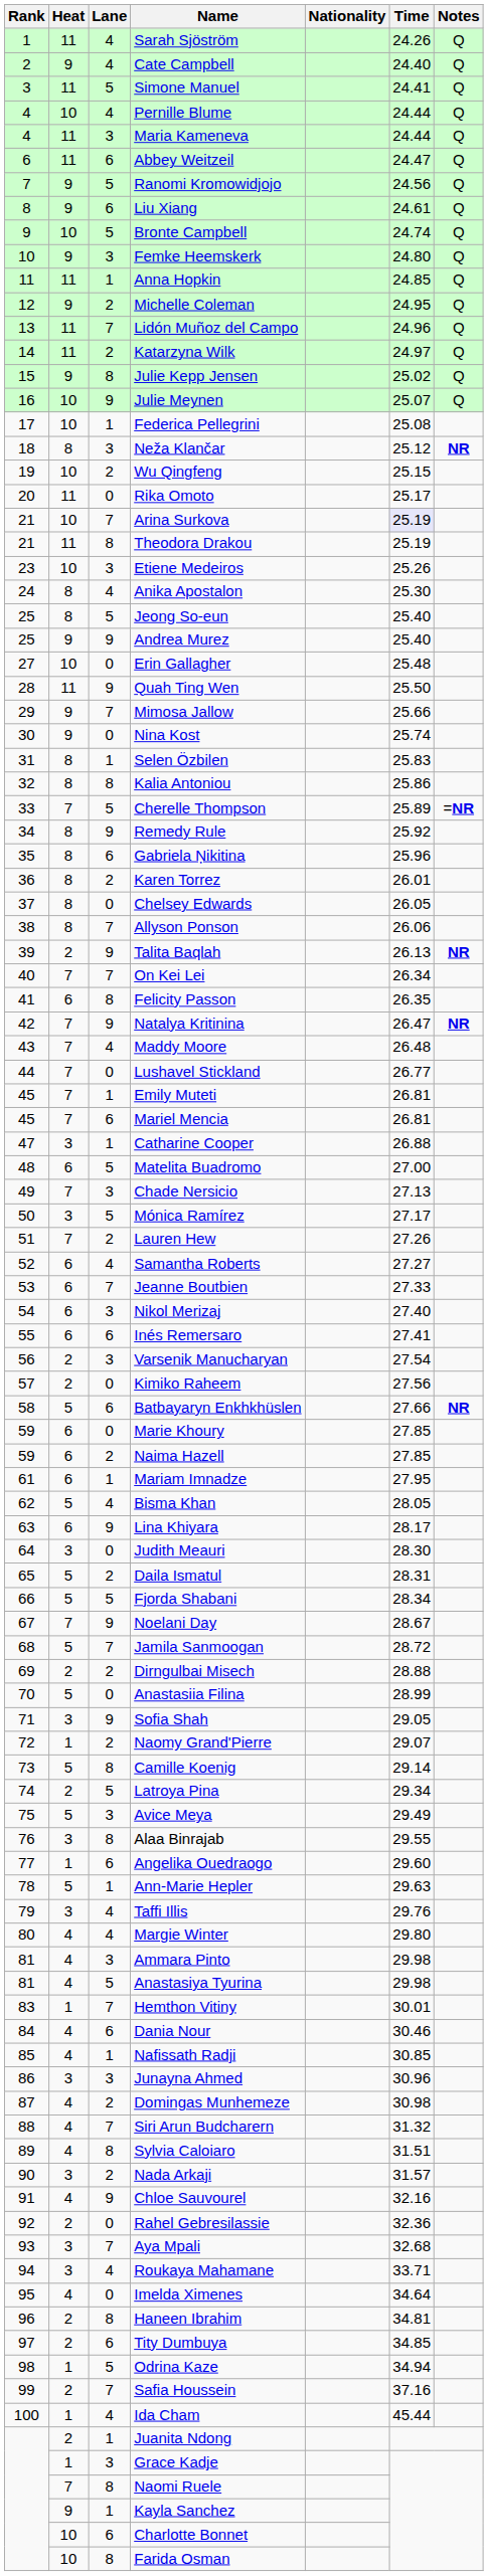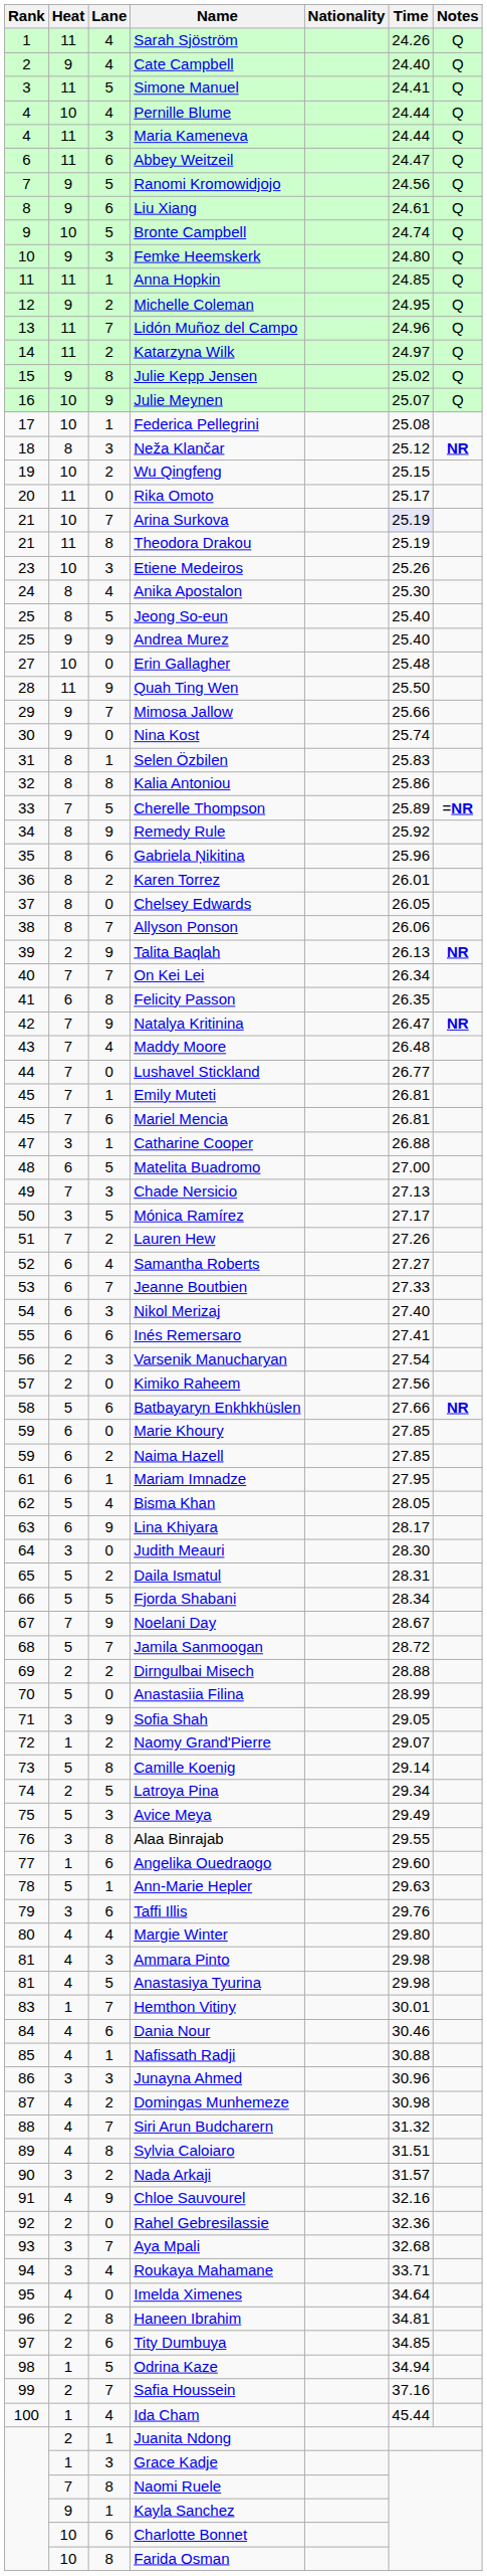 <table class="wikitable sortable" style="text-align:center">
 <tr>
 <th>Rank</th>
 <th>Heat</th>
 <th>Lane</th>
 <th>Name</th>
 <th>Nationality</th>
 <th>Time</th>
 <th>Notes</th>
 </tr>
 <tr bgcolor=ccffcc>
 <td>1</td>
 <td>11</td>
 <td>4</td>
 <td align=left><a href='#'>Sarah Sjöström</a></td>
 <td align=left></td>
 <td>24.26</td>
 <td>Q</td>
 </tr>
 <tr bgcolor=ccffcc>
 <td>2</td>
 <td>9</td>
 <td>4</td>
 <td align=left><a href='#'>Cate Campbell</a></td>
 <td align=left></td>
 <td>24.40</td>
 <td>Q</td>
 </tr>
 <tr bgcolor=ccffcc>
 <td>3</td>
 <td>11</td>
 <td>5</td>
 <td align=left><a href='#'>Simone Manuel</a></td>
 <td align=left></td>
 <td>24.41</td>
 <td>Q</td>
 </tr>
 <tr bgcolor=ccffcc>
 <td>4</td>
 <td>10</td>
 <td>4</td>
 <td align=left><a href='#'>Pernille Blume</a></td>
 <td align=left></td>
 <td>24.44</td>
 <td>Q</td>
 </tr>
 <tr bgcolor=ccffcc>
 <td>4</td>
 <td>11</td>
 <td>3</td>
 <td align=left><a href='#'>Maria Kameneva</a></td>
 <td align=left></td>
 <td>24.44</td>
 <td>Q</td>
 </tr>
 <tr bgcolor=ccffcc>
 <td>6</td>
 <td>11</td>
 <td>6</td>
 <td align=left><a href='#'>Abbey Weitzeil</a></td>
 <td align=left></td>
 <td>24.47</td>
 <td>Q</td>
 </tr>
 <tr bgcolor=ccffcc>
 <td>7</td>
 <td>9</td>
 <td>5</td>
 <td align=left><a href='#'>Ranomi Kromowidjojo</a></td>
 <td align=left></td>
 <td>24.56</td>
 <td>Q</td>
 </tr>
 <tr bgcolor=ccffcc>
 <td>8</td>
 <td>9</td>
 <td>6</td>
 <td align=left><a href='#'>Liu Xiang</a></td>
 <td align=left></td>
 <td>24.61</td>
 <td>Q</td>
 </tr>
 <tr bgcolor=ccffcc>
 <td>9</td>
 <td>10</td>
 <td>5</td>
 <td align=left><a href='#'>Bronte Campbell</a></td>
 <td align=left></td>
 <td>24.74</td>
 <td>Q</td>
 </tr>
 <tr bgcolor=ccffcc>
 <td>10</td>
 <td>9</td>
 <td>3</td>
 <td align=left><a href='#'>Femke Heemskerk</a></td>
 <td align=left></td>
 <td>24.80</td>
 <td>Q</td>
 </tr>
 <tr bgcolor=ccffcc>
 <td>11</td>
 <td>11</td>
 <td>1</td>
 <td align=left><a href='#'>Anna Hopkin</a></td>
 <td align=left></td>
 <td>24.85</td>
 <td>Q</td>
 </tr>
 <tr bgcolor=ccffcc>
 <td>12</td>
 <td>9</td>
 <td>2</td>
 <td align=left><a href='#'>Michelle Coleman</a></td>
 <td align=left></td>
 <td>24.95</td>
 <td>Q</td>
 </tr>
 <tr bgcolor=ccffcc>
 <td>13</td>
 <td>11</td>
 <td>7</td>
 <td align=left><a href='#'>Lidón Muñoz del Campo</a></td>
 <td align=left></td>
 <td>24.96</td>
 <td>Q</td>
 </tr>
 <tr bgcolor=ccffcc>
 <td>14</td>
 <td>11</td>
 <td>2</td>
 <td align=left><a href='#'>Katarzyna Wilk</a></td>
 <td align=left></td>
 <td>24.97</td>
 <td>Q</td>
 </tr>
 <tr bgcolor=ccffcc>
 <td>15</td>
 <td>9</td>
 <td>8</td>
 <td align=left><a href='#'>Julie Kepp Jensen</a></td>
 <td align=left></td>
 <td>25.02</td>
 <td>Q</td>
 </tr>
 <tr bgcolor=ccffcc>
 <td>16</td>
 <td>10</td>
 <td>9</td>
 <td align=left><a href='#'>Julie Meynen</a></td>
 <td align=left></td>
 <td>25.07</td>
 <td>Q</td>
 </tr>
 <tr>
 <td>17</td>
 <td>10</td>
 <td>1</td>
 <td align=left><a href='#'>Federica Pellegrini</a></td>
 <td align=left></td>
 <td>25.08</td>
 <td></td>
 </tr>
 <tr>
 <td>18</td>
 <td>8</td>
 <td>3</td>
 <td align=left><a href='#'>Neža Klančar</a></td>
 <td align=left></td>
 <td>25.12</td>
 <td><strong><a href='#'>NR</a></strong></td>
 </tr>
 <tr>
 <td>19</td>
 <td>10</td>
 <td>2</td>
 <td align=left><a href='#'>Wu Qingfeng</a></td>
 <td align=left></td>
 <td>25.15</td>
 <td></td>
 </tr>
 <tr>
 <td>20</td>
 <td>11</td>
 <td>0</td>
 <td align=left><a href='#'>Rika Omoto</a></td>
 <td align=left></td>
 <td>25.17</td>
 <td></td>
 </tr>
 <tr>
 <td>21</td>
 <td>10</td>
 <td>7</td>
 <td align=left><a href='#'>Arina Surkova</a></td>
 <td align=left></td>
 <td style="background: lavender;">25.19</td>
 <td></td>
 </tr>
 <tr>
 <td>21</td>
 <td>11</td>
 <td>8</td>
 <td align=left><a href='#'>Theodora Drakou</a></td>
 <td align=left></td>
 <td>25.19</td>
 <td></td>
 </tr>
 <tr>
 <td>23</td>
 <td>10</td>
 <td>3</td>
 <td align=left><a href='#'>Etiene Medeiros</a></td>
 <td align=left></td>
 <td>25.26</td>
 <td></td>
 </tr>
 <tr>
 <td>24</td>
 <td>8</td>
 <td>4</td>
 <td align=left><a href='#'>Anika Apostalon</a></td>
 <td align=left></td>
 <td>25.30</td>
 <td></td>
 </tr>
 <tr>
 <td>25</td>
 <td>8</td>
 <td>5</td>
 <td align=left><a href='#'>Jeong So-eun</a></td>
 <td align=left></td>
 <td>25.40</td>
 <td></td>
 </tr>
 <tr>
 <td>25</td>
 <td>9</td>
 <td>9</td>
 <td align=left><a href='#'>Andrea Murez</a></td>
 <td align=left></td>
 <td>25.40</td>
 <td></td>
 </tr>
 <tr>
 <td>27</td>
 <td>10</td>
 <td>0</td>
 <td align=left><a href='#'>Erin Gallagher</a></td>
 <td align=left></td>
 <td>25.48</td>
 <td></td>
 </tr>
 <tr>
 <td>28</td>
 <td>11</td>
 <td>9</td>
 <td align=left><a href='#'>Quah Ting Wen</a></td>
 <td align=left></td>
 <td>25.50</td>
 <td></td>
 </tr>
 <tr>
 <td>29</td>
 <td>9</td>
 <td>7</td>
 <td align=left><a href='#'>Mimosa Jallow</a></td>
 <td align=left></td>
 <td>25.66</td>
 <td></td>
 </tr>
 <tr>
 <td>30</td>
 <td>9</td>
 <td>0</td>
 <td align=left><a href='#'>Nina Kost</a></td>
 <td align=left></td>
 <td>25.74</td>
 <td></td>
 </tr>
 <tr>
 <td>31</td>
 <td>8</td>
 <td>1</td>
 <td align=left><a href='#'>Selen Özbilen</a></td>
 <td align=left></td>
 <td>25.83</td>
 <td></td>
 </tr>
 <tr>
 <td>32</td>
 <td>8</td>
 <td>8</td>
 <td align=left><a href='#'>Kalia Antoniou</a></td>
 <td align=left></td>
 <td>25.86</td>
 <td></td>
 </tr>
 <tr>
 <td>33</td>
 <td>7</td>
 <td>5</td>
 <td align=left><a href='#'>Cherelle Thompson</a></td>
 <td align=left></td>
 <td>25.89</td>
 <td>=<strong><a href='#'>NR</a></strong></td>
 </tr>
 <tr>
 <td>34</td>
 <td>8</td>
 <td>9</td>
 <td align=left><a href='#'>Remedy Rule</a></td>
 <td align=left></td>
 <td>25.92</td>
 <td></td>
 </tr>
 <tr>
 <td>35</td>
 <td>8</td>
 <td>6</td>
 <td align=left><a href='#'>Gabriela Ņikitina</a></td>
 <td align=left></td>
 <td>25.96</td>
 <td></td>
 </tr>
 <tr>
 <td>36</td>
 <td>8</td>
 <td>2</td>
 <td align=left><a href='#'>Karen Torrez</a></td>
 <td align=left></td>
 <td>26.01</td>
 <td></td>
 </tr>
 <tr>
 <td>37</td>
 <td>8</td>
 <td>0</td>
 <td align=left><a href='#'>Chelsey Edwards</a></td>
 <td align=left></td>
 <td>26.05</td>
 <td></td>
 </tr>
 <tr>
 <td>38</td>
 <td>8</td>
 <td>7</td>
 <td align=left><a href='#'>Allyson Ponson</a></td>
 <td align=left></td>
 <td>26.06</td>
 <td></td>
 </tr>
 <tr>
 <td>39</td>
 <td>2</td>
 <td>9</td>
 <td align=left><a href='#'>Talita Baqlah</a></td>
 <td align=left></td>
 <td>26.13</td>
 <td><strong><a href='#'>NR</a></strong></td>
 </tr>
 <tr>
 <td>40</td>
 <td>7</td>
 <td>7</td>
 <td align=left><a href='#'>On Kei Lei</a></td>
 <td align=left></td>
 <td>26.34</td>
 <td></td>
 </tr>
 <tr>
 <td>41</td>
 <td>6</td>
 <td>8</td>
 <td align=left><a href='#'>Felicity Passon</a></td>
 <td align=left></td>
 <td>26.35</td>
 <td></td>
 </tr>
 <tr>
 <td>42</td>
 <td>7</td>
 <td>9</td>
 <td align=left><a href='#'>Natalya Kritinina</a></td>
 <td align=left></td>
 <td>26.47</td>
 <td><strong><a href='#'>NR</a></strong></td>
 </tr>
 <tr>
 <td>43</td>
 <td>7</td>
 <td>4</td>
 <td align=left><a href='#'>Maddy Moore</a></td>
 <td align=left></td>
 <td>26.48</td>
 <td></td>
 </tr>
 <tr>
 <td>44</td>
 <td>7</td>
 <td>0</td>
 <td align=left><a href='#'>Lushavel Stickland</a></td>
 <td align=left></td>
 <td>26.77</td>
 <td></td>
 </tr>
 <tr>
 <td>45</td>
 <td>7</td>
 <td>1</td>
 <td align=left><a href='#'>Emily Muteti</a></td>
 <td align=left></td>
 <td>26.81</td>
 <td></td>
 </tr>
 <tr>
 <td>45</td>
 <td>7</td>
 <td>6</td>
 <td align=left><a href='#'>Mariel Mencia</a></td>
 <td align=left></td>
 <td>26.81</td>
 <td></td>
 </tr>
 <tr>
 <td>47</td>
 <td>3</td>
 <td>1</td>
 <td align=left><a href='#'>Catharine Cooper</a></td>
 <td align=left></td>
 <td>26.88</td>
 <td></td>
 </tr>
 <tr>
 <td>48</td>
 <td>6</td>
 <td>5</td>
 <td align=left><a href='#'>Matelita Buadromo</a></td>
 <td align=left></td>
 <td>27.00</td>
 <td></td>
 </tr>
 <tr>
 <td>49</td>
 <td>7</td>
 <td>3</td>
 <td align=left><a href='#'>Chade Nersicio</a></td>
 <td align=left></td>
 <td>27.13</td>
 <td></td>
 </tr>
 <tr>
 <td>50</td>
 <td>3</td>
 <td>5</td>
 <td align=left><a href='#'>Mónica Ramírez</a></td>
 <td align=left></td>
 <td>27.17</td>
 <td></td>
 </tr>
 <tr>
 <td>51</td>
 <td>7</td>
 <td>2</td>
 <td align=left><a href='#'>Lauren Hew</a></td>
 <td align=left></td>
 <td>27.26</td>
 <td></td>
 </tr>
 <tr>
 <td>52</td>
 <td>6</td>
 <td>4</td>
 <td align=left><a href='#'>Samantha Roberts</a></td>
 <td align=left></td>
 <td>27.27</td>
 <td></td>
 </tr>
 <tr>
 <td>53</td>
 <td>6</td>
 <td>7</td>
 <td align=left><a href='#'>Jeanne Boutbien</a></td>
 <td align=left></td>
 <td>27.33</td>
 <td></td>
 </tr>
 <tr>
 <td>54</td>
 <td>6</td>
 <td>3</td>
 <td align=left><a href='#'>Nikol Merizaj</a></td>
 <td align=left></td>
 <td>27.40</td>
 <td></td>
 </tr>
 <tr>
 <td>55</td>
 <td>6</td>
 <td>6</td>
 <td align=left><a href='#'>Inés Remersaro</a></td>
 <td align=left></td>
 <td>27.41</td>
 <td></td>
 </tr>
 <tr>
 <td>56</td>
 <td>2</td>
 <td>3</td>
 <td align=left><a href='#'>Varsenik Manucharyan</a></td>
 <td align=left></td>
 <td>27.54</td>
 <td></td>
 </tr>
 <tr>
 <td>57</td>
 <td>2</td>
 <td>0</td>
 <td align=left><a href='#'>Kimiko Raheem</a></td>
 <td align=left></td>
 <td>27.56</td>
 <td></td>
 </tr>
 <tr>
 <td>58</td>
 <td>5</td>
 <td>6</td>
 <td align=left><a href='#'>Batbayaryn Enkhkhüslen</a></td>
 <td align=left></td>
 <td>27.66</td>
 <td><strong><a href='#'>NR</a></strong></td>
 </tr>
 <tr>
 <td>59</td>
 <td>6</td>
 <td>0</td>
 <td align=left><a href='#'>Marie Khoury</a></td>
 <td align=left></td>
 <td>27.85</td>
 <td></td>
 </tr>
 <tr>
 <td>59</td>
 <td>6</td>
 <td>2</td>
 <td align=left><a href='#'>Naima Hazell</a></td>
 <td align=left></td>
 <td>27.85</td>
 <td></td>
 </tr>
 <tr>
 <td>61</td>
 <td>6</td>
 <td>1</td>
 <td align=left><a href='#'>Mariam Imnadze</a></td>
 <td align=left></td>
 <td>27.95</td>
 <td></td>
 </tr>
 <tr>
 <td>62</td>
 <td>5</td>
 <td>4</td>
 <td align=left><a href='#'>Bisma Khan</a></td>
 <td align=left></td>
 <td>28.05</td>
 <td></td>
 </tr>
 <tr>
 <td>63</td>
 <td>6</td>
 <td>9</td>
 <td align=left><a href='#'>Lina Khiyara</a></td>
 <td align=left></td>
 <td>28.17</td>
 <td></td>
 </tr>
 <tr>
 <td>64</td>
 <td>3</td>
 <td>0</td>
 <td align=left><a href='#'>Judith Meauri</a></td>
 <td align=left></td>
 <td>28.30</td>
 <td></td>
 </tr>
 <tr>
 <td>65</td>
 <td>5</td>
 <td>2</td>
 <td align=left><a href='#'>Daila Ismatul</a></td>
 <td align=left></td>
 <td>28.31</td>
 <td></td>
 </tr>
 <tr>
 <td>66</td>
 <td>5</td>
 <td>5</td>
 <td align=left><a href='#'>Fjorda Shabani</a></td>
 <td align=left></td>
 <td>28.34</td>
 <td></td>
 </tr>
 <tr>
 <td>67</td>
 <td>7</td>
 <td>9</td>
 <td align=left><a href='#'>Noelani Day</a></td>
 <td align=left></td>
 <td>28.67</td>
 <td></td>
 </tr>
 <tr>
 <td>68</td>
 <td>5</td>
 <td>7</td>
 <td align=left><a href='#'>Jamila Sanmoogan</a></td>
 <td align=left></td>
 <td>28.72</td>
 <td></td>
 </tr>
 <tr>
 <td>69</td>
 <td>2</td>
 <td>2</td>
 <td align=left><a href='#'>Dirngulbai Misech</a></td>
 <td align=left></td>
 <td>28.88</td>
 <td></td>
 </tr>
 <tr>
 <td>70</td>
 <td>5</td>
 <td>0</td>
 <td align=left><a href='#'>Anastasiia Filina</a></td>
 <td align=left></td>
 <td>28.99</td>
 <td></td>
 </tr>
 <tr>
 <td>71</td>
 <td>3</td>
 <td>9</td>
 <td align=left><a href='#'>Sofia Shah</a></td>
 <td align=left></td>
 <td>29.05</td>
 <td></td>
 </tr>
 <tr>
 <td>72</td>
 <td>1</td>
 <td>2</td>
 <td align=left><a href='#'>Naomy Grand'Pierre</a></td>
 <td align=left></td>
 <td>29.07</td>
 <td></td>
 </tr>
 <tr>
 <td>73</td>
 <td>5</td>
 <td>8</td>
 <td align=left><a href='#'>Camille Koenig</a></td>
 <td align=left></td>
 <td>29.14</td>
 <td></td>
 </tr>
 <tr>
 <td>74</td>
 <td>2</td>
 <td>5</td>
 <td align=left><a href='#'>Latroya Pina</a></td>
 <td align=left></td>
 <td>29.34</td>
 <td></td>
 </tr>
 <tr>
 <td>75</td>
 <td>5</td>
 <td>3</td>
 <td align=left><a href='#'>Avice Meya</a></td>
 <td align=left></td>
 <td>29.49</td>
 <td></td>
 </tr>
 <tr>
 <td>76</td>
 <td>3</td>
 <td>8</td>
 <td align=left>Alaa Binrajab</td>
 <td align=left></td>
 <td>29.55</td>
 <td></td>
 </tr>
 <tr>
 <td>77</td>
 <td>1</td>
 <td>6</td>
 <td align=left><a href='#'>Angelika Ouedraogo</a></td>
 <td align=left></td>
 <td>29.60</td>
 <td></td>
 </tr>
 <tr>
 <td>78</td>
 <td>5</td>
 <td>1</td>
 <td align=left><a href='#'>Ann-Marie Hepler</a></td>
 <td align=left></td>
 <td>29.63</td>
 <td></td>
 </tr>
 <tr>
 <td>79</td>
 <td>3</td>
-<td>4</td>
+<td>6</td>
 <td align=left><a href='#'>Taffi Illis</a></td>
 <td align=left></td>
 <td>29.76</td>
 <td></td>
 </tr>
 <tr>
 <td>80</td>
 <td>4</td>
 <td>4</td>
 <td align=left><a href='#'>Margie Winter</a></td>
 <td align=left></td>
 <td>29.80</td>
 <td></td>
 </tr>
 <tr>
 <td>81</td>
 <td>4</td>
 <td>3</td>
 <td align=left><a href='#'>Ammara Pinto</a></td>
 <td align=left></td>
 <td>29.98</td>
 <td></td>
 </tr>
 <tr>
 <td>81</td>
 <td>4</td>
 <td>5</td>
 <td align=left><a href='#'>Anastasiya Tyurina</a></td>
 <td align=left></td>
 <td>29.98</td>
 <td></td>
 </tr>
 <tr>
 <td>83</td>
 <td>1</td>
 <td>7</td>
 <td align=left><a href='#'>Hemthon Vitiny</a></td>
 <td align=left></td>
 <td>30.01</td>
 <td></td>
 </tr>
 <tr>
 <td>84</td>
 <td>4</td>
 <td>6</td>
 <td align=left><a href='#'>Dania Nour</a></td>
 <td align=left></td>
 <td>30.46</td>
 <td></td>
 </tr>
 <tr>
 <td>85</td>
 <td>4</td>
 <td>1</td>
 <td align=left><a href='#'>Nafissath Radji</a></td>
 <td align=left></td>
-<td>30.85</td>
+<td>30.88</td>
 <td></td>
 </tr>
 <tr>
 <td>86</td>
 <td>3</td>
 <td>3</td>
 <td align=left><a href='#'>Junayna Ahmed</a></td>
 <td align=left></td>
 <td>30.96</td>
 <td></td>
 </tr>
 <tr>
 <td>87</td>
 <td>4</td>
 <td>2</td>
 <td align=left><a href='#'>Domingas Munhemeze</a></td>
 <td align=left></td>
 <td>30.98</td>
 <td></td>
 </tr>
 <tr>
 <td>88</td>
 <td>4</td>
 <td>7</td>
 <td align=left><a href='#'>Siri Arun Budcharern</a></td>
 <td align=left></td>
 <td>31.32</td>
 <td></td>
 </tr>
 <tr>
 <td>89</td>
 <td>4</td>
 <td>8</td>
 <td align=left><a href='#'>Sylvia Caloiaro</a></td>
 <td align=left></td>
 <td>31.51</td>
 <td></td>
 </tr>
 <tr>
 <td>90</td>
 <td>3</td>
 <td>2</td>
 <td align=left><a href='#'>Nada Arkaji</a></td>
 <td align=left></td>
 <td>31.57</td>
 <td></td>
 </tr>
 <tr>
 <td>91</td>
 <td>4</td>
 <td>9</td>
 <td align=left><a href='#'>Chloe Sauvourel</a></td>
 <td align=left></td>
 <td>32.16</td>
 <td></td>
 </tr>
 <tr>
 <td>92</td>
 <td>2</td>
 <td>0</td>
 <td align=left><a href='#'>Rahel Gebresilassie</a></td>
 <td align=left></td>
 <td>32.36</td>
 <td></td>
 </tr>
 <tr>
 <td>93</td>
 <td>3</td>
 <td>7</td>
 <td align=left><a href='#'>Aya Mpali</a></td>
 <td align=left></td>
 <td>32.68</td>
 <td></td>
 </tr>
 <tr>
 <td>94</td>
 <td>3</td>
 <td>4</td>
 <td align=left><a href='#'>Roukaya Mahamane</a></td>
 <td align=left></td>
 <td>33.71</td>
 <td></td>
 </tr>
 <tr>
 <td>95</td>
 <td>4</td>
 <td>0</td>
 <td align=left><a href='#'>Imelda Ximenes</a></td>
 <td align=left></td>
 <td>34.64</td>
 <td></td>
 </tr>
 <tr>
 <td>96</td>
 <td>2</td>
 <td>8</td>
 <td align=left><a href='#'>Haneen Ibrahim</a></td>
 <td align=left></td>
 <td>34.81</td>
 <td></td>
 </tr>
 <tr>
 <td>97</td>
 <td>2</td>
 <td>6</td>
 <td align=left><a href='#'>Tity Dumbuya</a></td>
 <td align=left></td>
 <td>34.85</td>
 <td></td>
 </tr>
 <tr>
 <td>98</td>
 <td>1</td>
 <td>5</td>
 <td align=left><a href='#'>Odrina Kaze</a></td>
 <td align=left></td>
 <td>34.94</td>
 <td></td>
 </tr>
 <tr>
 <td>99</td>
 <td>2</td>
 <td>7</td>
 <td align=left><a href='#'>Safia Houssein</a></td>
 <td align=left></td>
 <td>37.16</td>
 <td></td>
 </tr>
 <tr>
 <td>100</td>
 <td>1</td>
 <td>4</td>
 <td align=left><a href='#'>Ida Cham</a></td>
 <td align=left></td>
 <td>45.44</td>
 <td></td>
 </tr>
 <tr>
 <td rowspan=6></td>
 <td>2</td>
 <td>1</td>
 <td align=left><a href='#'>Juanita Ndong</a></td>
 <td align=left></td>
 <td colspan=2></td>
 </tr>
 <tr>
 <td>1</td>
 <td>3</td>
 <td align=left><a href='#'>Grace Kadje</a></td>
 <td align=left></td>
 <td colspan=2 rowspan=5></td>
 </tr>
 <tr>
 <td>7</td>
 <td>8</td>
 <td align=left><a href='#'>Naomi Ruele</a></td>
 <td align=left></td>
 </tr>
 <tr>
 <td>9</td>
 <td>1</td>
 <td align=left><a href='#'>Kayla Sanchez</a></td>
 <td align=left></td>
 </tr>
 <tr>
 <td>10</td>
 <td>6</td>
 <td align=left><a href='#'>Charlotte Bonnet</a></td>
 <td align=left></td>
 </tr>
 <tr>
 <td>10</td>
 <td>8</td>
 <td align=left><a href='#'>Farida Osman</a></td>
 <td align=left></td>
 </tr>
 </table>
